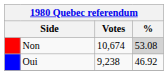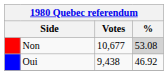 <table class="wikitable" style="font-size: 95%; clear:both">
 <tr style="background-color:#E9E9E9">
 <th colspan=4><a href='#'>1980 Quebec referendum</a></th>
 </tr>
 <tr style="background-color:#E9E9E9">
 <th colspan=2 style="width: 130px">Side</th>
 <th style="width: 50px">Votes</th>
 <th style="width: 40px">%</th>
 </tr>
 <tr>
 <td bgcolor="red"></td>
 <td>Non</td>
-<td>10,674</td>
+<td>10,677</td>
 <td style="background: lightgrey;">53.08</td>
 </tr>
 <tr>
 <td bgcolor="blue"></td>
 <td>Oui</td>
-<td>9,238</td>
+<td>9,438</td>
 <td>46.92</td>
 </tr>
 <tr>
 </tr>
 </table>
